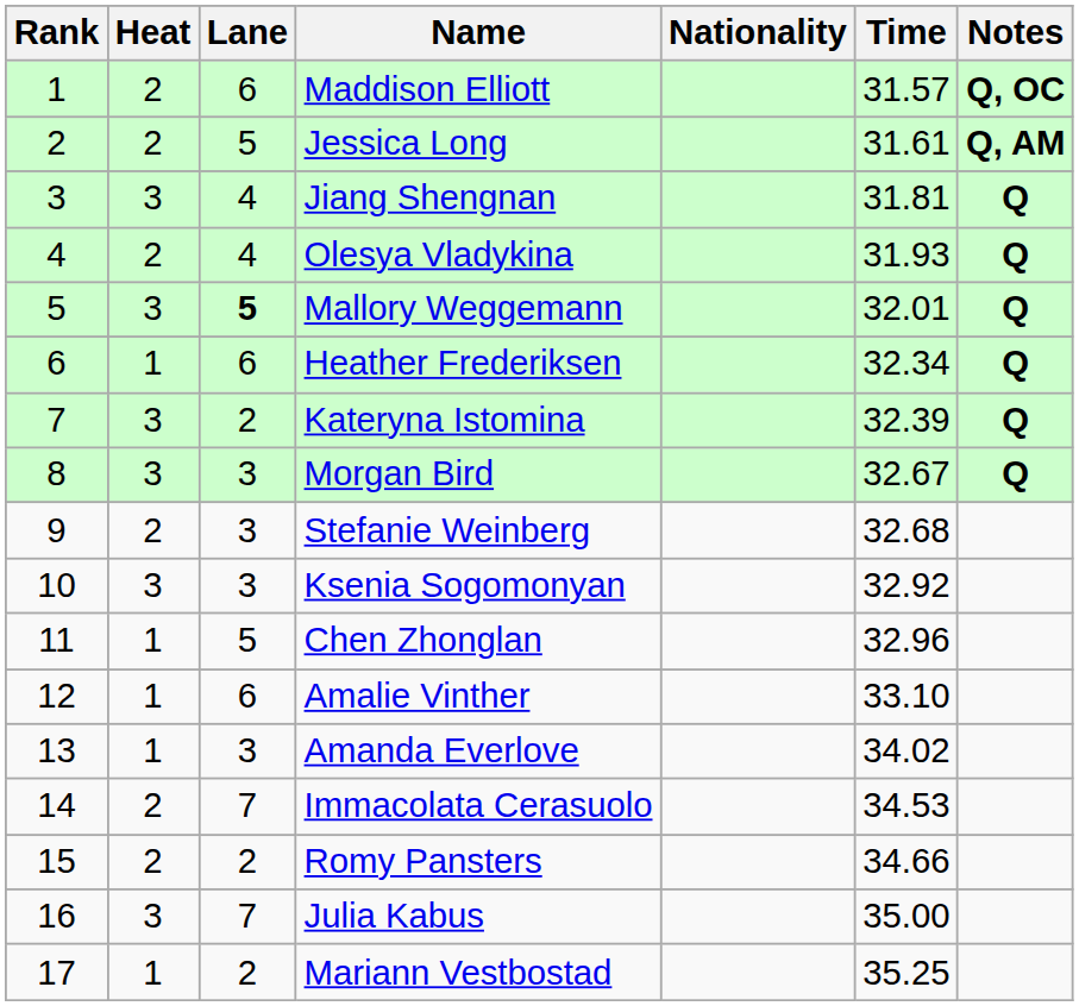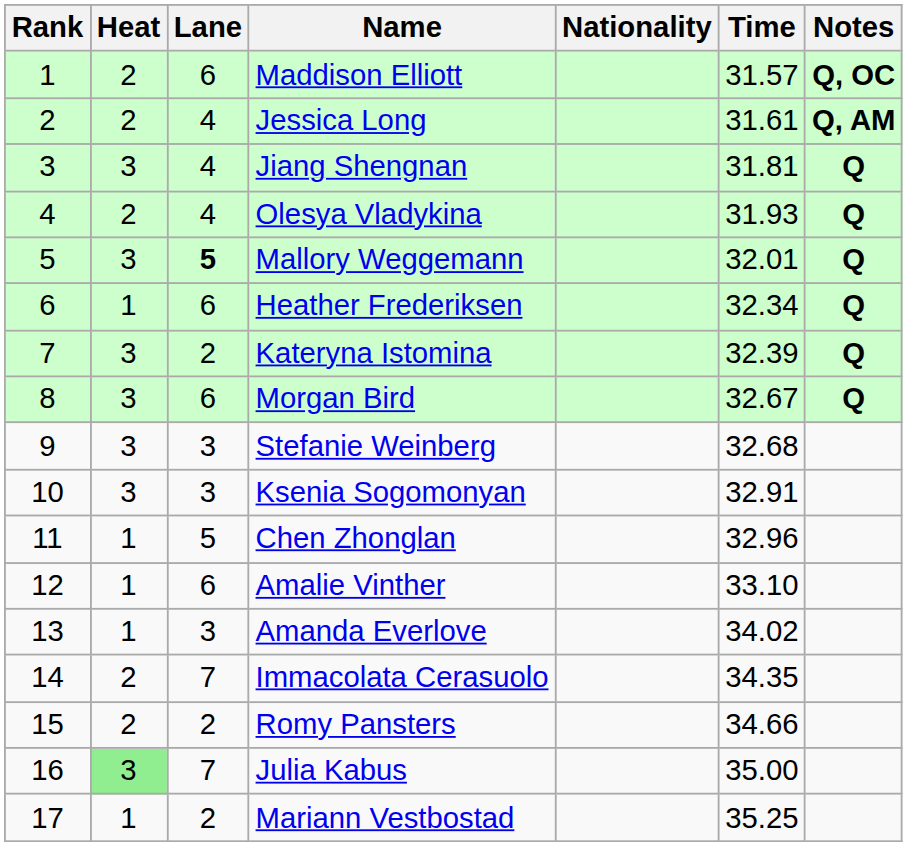 <table class="wikitable sortable" style="text-align:center">
 <tr>
 <th>Rank</th>
 <th>Heat</th>
 <th>Lane</th>
 <th>Name</th>
 <th>Nationality</th>
 <th>Time</th>
 <th>Notes</th>
 </tr>
 <tr bgcolor=ccffcc>
 <td>1</td>
 <td>2</td>
 <td>6</td>
 <td align=left><a href='#'>Maddison Elliott</a></td>
 <td align=left></td>
 <td>31.57</td>
 <td><strong>Q, OC</strong></td>
 </tr>
 <tr bgcolor=ccffcc>
 <td>2</td>
 <td>2</td>
-<td>5</td>
+<td>4</td>
 <td align=left><a href='#'>Jessica Long</a></td>
 <td align=left></td>
 <td>31.61</td>
 <td><strong>Q, AM</strong></td>
 </tr>
 <tr bgcolor=ccffcc>
 <td>3</td>
 <td>3</td>
 <td>4</td>
 <td align=left><a href='#'>Jiang Shengnan</a></td>
 <td align=left></td>
 <td>31.81</td>
 <td><strong>Q</strong></td>
 </tr>
 <tr bgcolor=ccffcc>
 <td>4</td>
 <td>2</td>
 <td>4</td>
 <td align=left><a href='#'>Olesya Vladykina</a></td>
 <td align=left></td>
 <td>31.93</td>
 <td><strong>Q</strong></td>
 </tr>
 <tr bgcolor=ccffcc>
 <td>5</td>
 <td>3</td>
 <td><strong>5</strong></td>
 <td align=left><a href='#'>Mallory Weggemann</a></td>
 <td align=left></td>
 <td>32.01</td>
 <td><strong>Q</strong></td>
 </tr>
 <tr bgcolor=ccffcc>
 <td>6</td>
 <td>1</td>
 <td>6</td>
 <td align=left><a href='#'>Heather Frederiksen</a></td>
 <td align=left></td>
 <td>32.34</td>
 <td><strong>Q</strong></td>
 </tr>
 <tr bgcolor=ccffcc>
 <td>7</td>
 <td>3</td>
 <td>2</td>
 <td align=left><a href='#'>Kateryna Istomina</a></td>
 <td align=left></td>
 <td>32.39</td>
 <td><strong>Q</strong></td>
 </tr>
 <tr bgcolor=ccffcc>
 <td>8</td>
 <td>3</td>
-<td>3</td>
+<td>6</td>
 <td align=left><a href='#'>Morgan Bird</a></td>
 <td align=left></td>
 <td>32.67</td>
 <td><strong>Q</strong></td>
 </tr>
 <tr>
 <td>9</td>
-<td>2</td>
+<td>3</td>
 <td>3</td>
 <td align=left><a href='#'>Stefanie Weinberg</a></td>
 <td align=left></td>
 <td>32.68</td>
 <td></td>
 </tr>
 <tr>
 <td>10</td>
 <td>3</td>
 <td>3</td>
 <td align=left><a href='#'>Ksenia Sogomonyan</a></td>
 <td align=left></td>
-<td>32.92</td>
+<td>32.91</td>
 <td></td>
 </tr>
 <tr>
 <td>11</td>
 <td>1</td>
 <td>5</td>
 <td align=left><a href='#'>Chen Zhonglan</a></td>
 <td align=left></td>
 <td>32.96</td>
 <td></td>
 </tr>
 <tr>
 <td>12</td>
 <td>1</td>
 <td>6</td>
 <td align=left><a href='#'>Amalie Vinther</a></td>
 <td align=left></td>
 <td>33.10</td>
 <td></td>
 </tr>
 <tr>
 <td>13</td>
 <td>1</td>
 <td>3</td>
 <td align=left><a href='#'>Amanda Everlove</a></td>
 <td align=left></td>
 <td>34.02</td>
 <td></td>
 </tr>
 <tr>
 <td>14</td>
 <td>2</td>
 <td>7</td>
 <td align=left><a href='#'>Immacolata Cerasuolo</a></td>
 <td align=left></td>
-<td>34.53</td>
+<td>34.35</td>
 <td></td>
 </tr>
 <tr>
 <td>15</td>
 <td>2</td>
 <td>2</td>
 <td align=left><a href='#'>Romy Pansters</a></td>
 <td align=left></td>
 <td>34.66</td>
 <td></td>
 </tr>
 <tr>
 <td>16</td>
-<td>3</td>
+<td style="background: lightgreen;">3</td>
 <td>7</td>
 <td align=left><a href='#'>Julia Kabus</a></td>
 <td align=left></td>
 <td>35.00</td>
 <td></td>
 </tr>
 <tr>
 <td>17</td>
 <td>1</td>
 <td>2</td>
 <td align=left><a href='#'>Mariann Vestbostad</a></td>
 <td align=left></td>
 <td>35.25</td>
 <td></td>
 </tr>
 </table>
